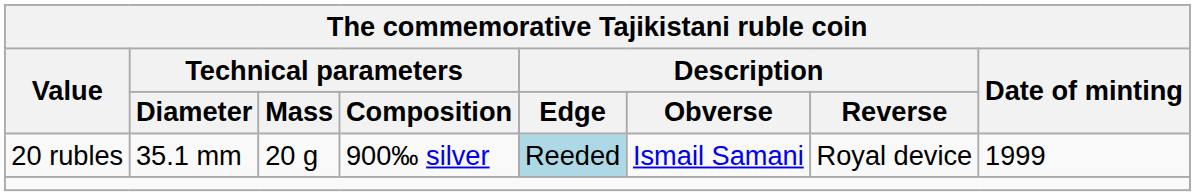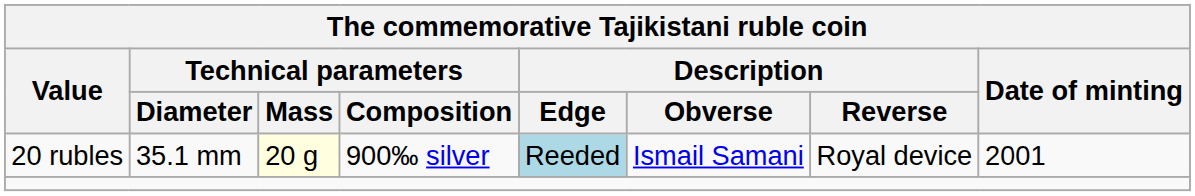 <table class="wikitable" style="font-size: 90%">
 <tr>
 <th colspan="8">The commemorative Tajikistani ruble coin</th>
 </tr>
 <tr>
 <th rowspan="2">Value</th>
 <th colspan="3">Technical parameters</th>
 <th colspan="3">Description</th>
 <th rowspan="2">Date of minting</th>
 </tr>
 <tr>
 <th>Diameter</th>
 <th>Mass</th>
 <th>Composition</th>
 <th>Edge</th>
 <th>Obverse</th>
 <th>Reverse</th>
 </tr>
 <tr>
 <td>20 rubles</td>
 <td>35.1 mm</td>
-<td>20 g</td>
+<td style="background: lightyellow;">20 g</td>
 <td>900‰ <a href='#'>silver</a></td>
 <td style="background: lightblue;">Reeded</td>
 <td><a href='#'>Ismail Samani</a></td>
 <td>Royal device</td>
-<td>1999</td>
+<td>2001</td>
 </tr>
 <tr>
 <td colspan="8"></td>
 </tr>
 </table>
